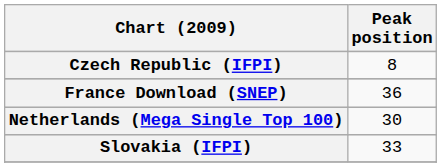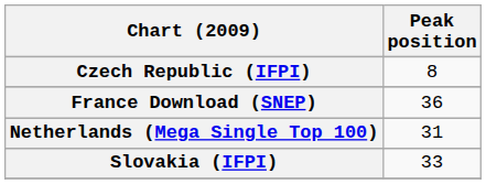 <table class="wikitable sortable plainrowheaders" style="text-align:center;">
 <tr>
 <th scope="col">Chart (2009)</th>
 <th scope="col">Peak<br>position</th>
 </tr>
 <tr>
 </tr>
 <tr>
 </tr>
 <tr>
 </tr>
 <tr>
 </tr>
 <tr>
 </tr>
 <tr>
 <th scope="row">Czech Republic (<a href='#'>IFPI</a>)</th>
 <td>8</td>
 </tr>
 <tr>
 </tr>
 <tr>
 </tr>
 <tr>
 <th scope="row">France Download (<a href='#'>SNEP</a>)</th>
 <td>36</td>
 </tr>
 <tr>
 </tr>
 <tr>
 </tr>
 <tr>
 </tr>
 <tr>
 </tr>
 <tr>
 </tr>
 <tr>
 <th scope="row">Netherlands (<a href='#'>Mega Single Top 100</a>)</th>
-<td>30</td>
+<td>31</td>
 </tr>
 <tr>
 </tr>
 <tr>
 </tr>
 <tr>
 <th scope="row">Slovakia (<a href='#'>IFPI</a>)</th>
 <td>33</td>
 </tr>
 <tr>
 </tr>
 <tr>
 </tr>
 <tr>
 </tr>
 <tr>
 </tr>
 <tr>
 </tr>
 <tr>
 </tr>
 <tr>
 </tr>
 <tr>
 </tr>
 <tr>
 </tr>
 </table>
